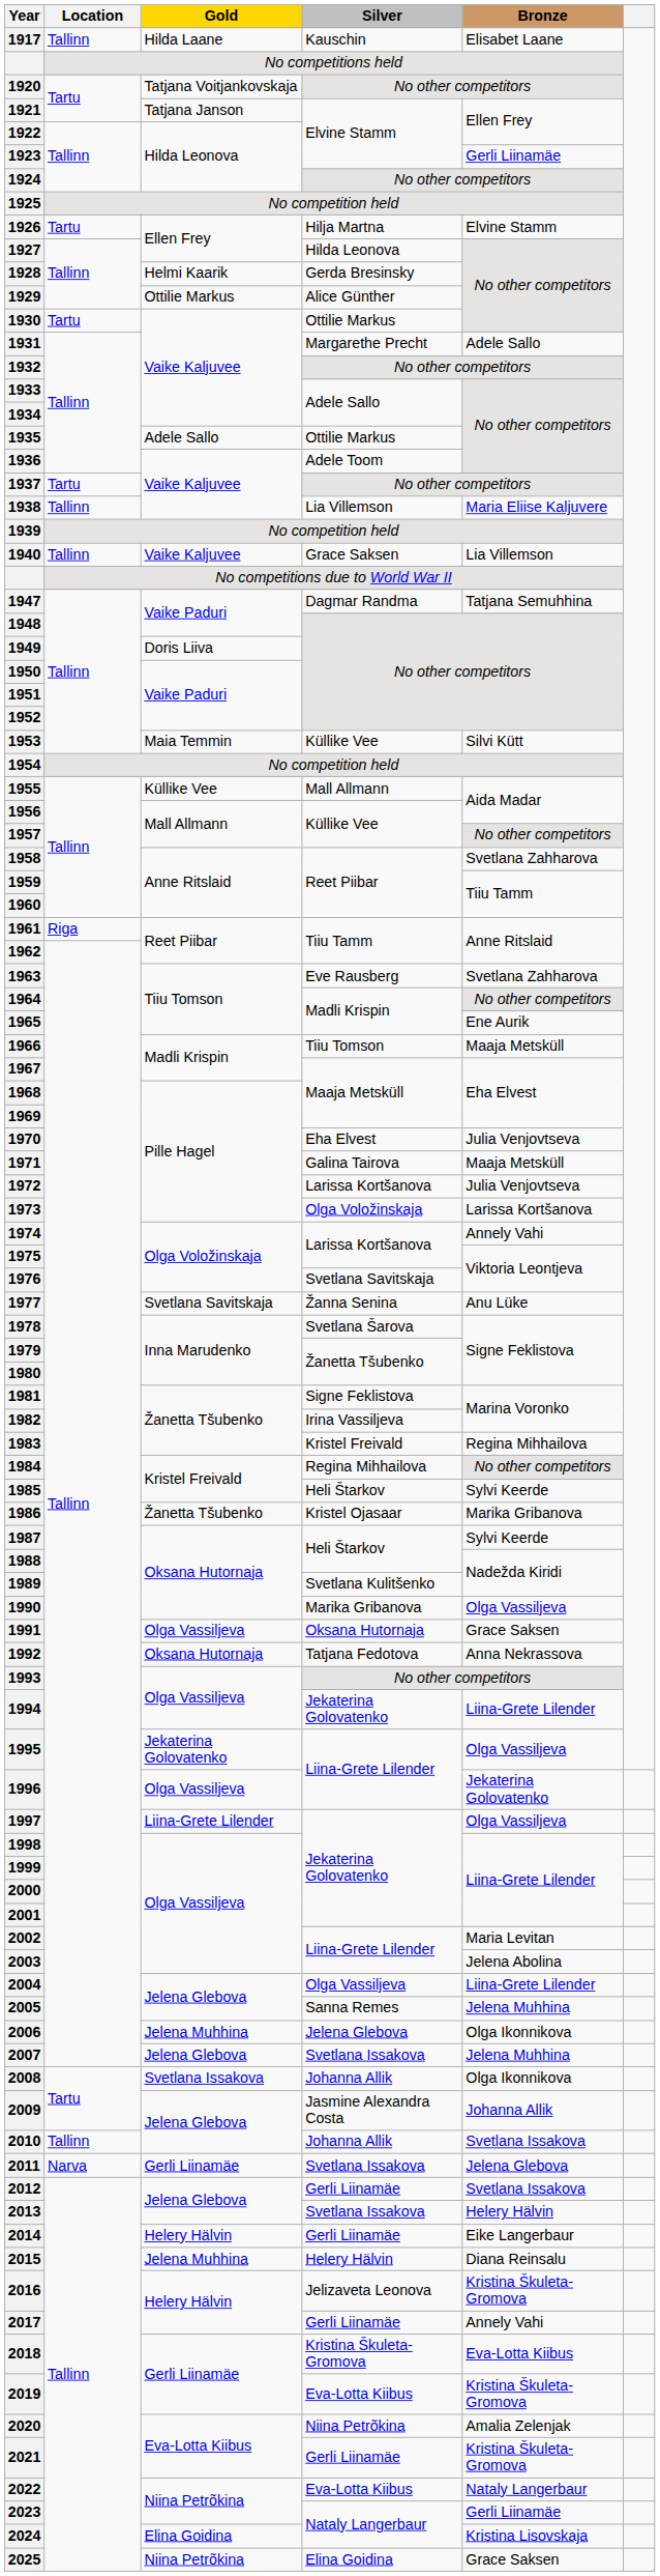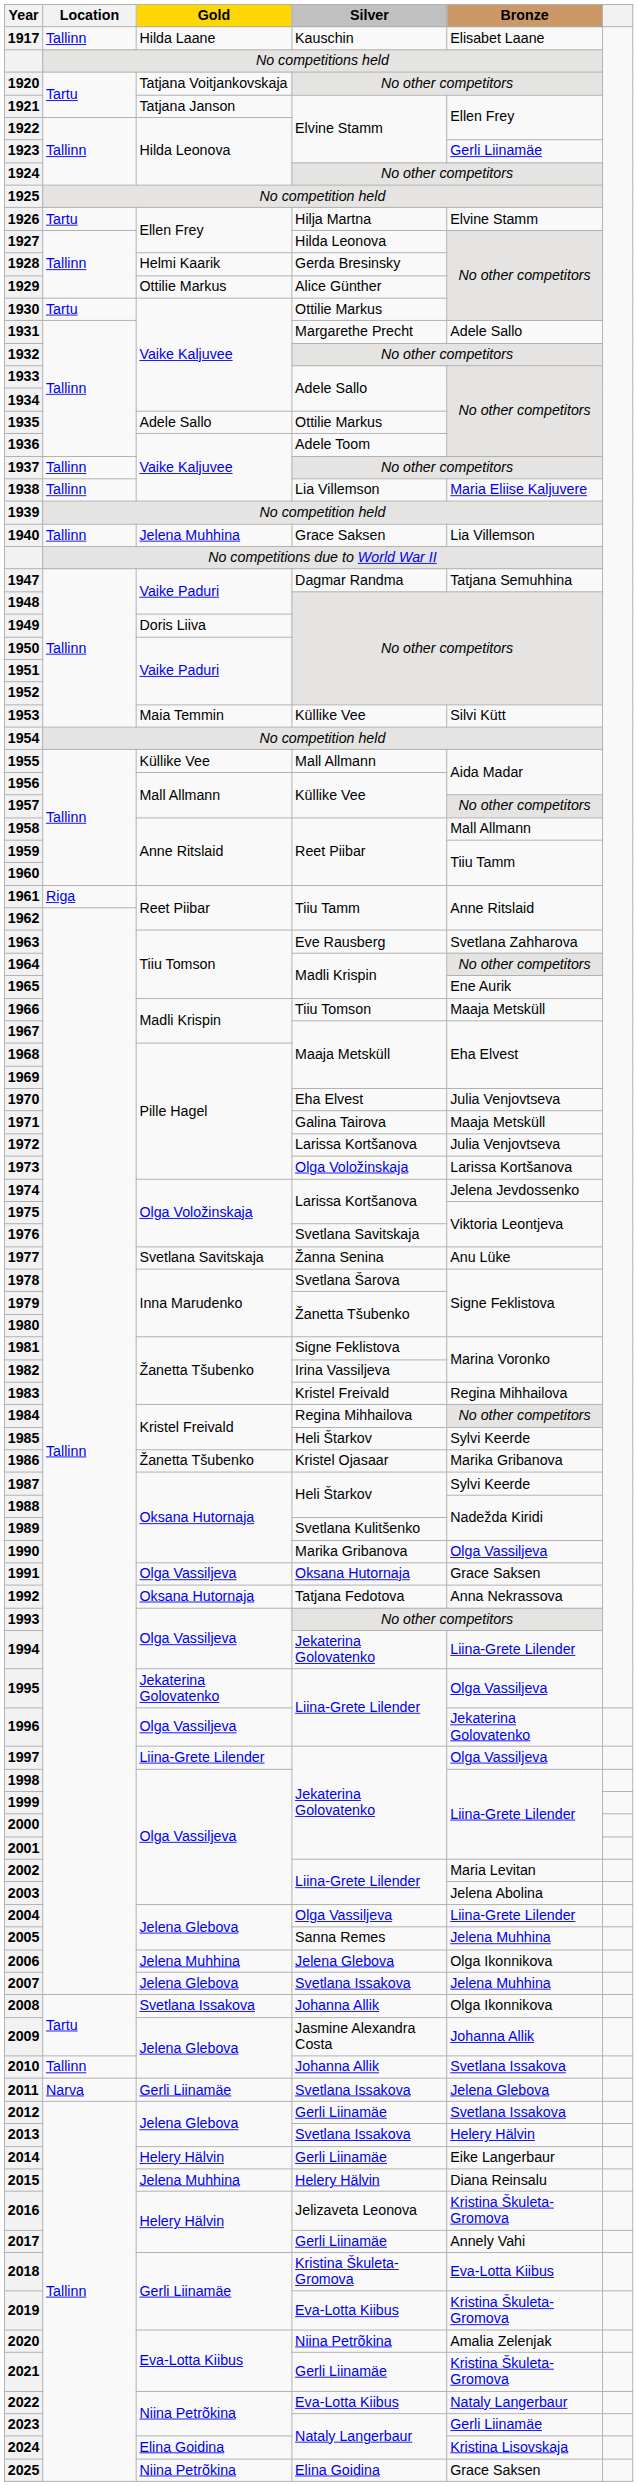 <table class="wikitable unsortable" style="text-align:left; width:80%">
 <tr>
 <th scope="col" style="text-align:center; width:5%">Year</th>
 <th scope="col" style="text-align:center; width:15%">Location</th>
 <th scope="col" style="text-align:center; width:25%; background:gold">Gold</th>
 <th scope="col" style="text-align:center; width:25%; background:silver">Silver</th>
 <th scope="col" style="text-align:center; width:25%; background:#c96">Bronze</th>
 <th scope="col" style="text-align:center; width:5%"></th>
 </tr>
 <tr>
 <th scope="row" style="text-align:left">1917</th>
 <td><a href='#'>Tallinn</a></td>
 <td>Hilda Laane</td>
 <td>Kauschin</td>
 <td>Elisabet Laane</td>
 <td rowspan="73"><strong></strong></td>
 </tr>
 <tr>
 <th scope="row" style="text-align:left"></th>
 <td colspan="4" align="center" bgcolor="e5e4e2"><em>No competitions held</em></td>
 </tr>
 <tr>
 <th scope="row" style="text-align:left">1920</th>
 <td rowspan="2"><a href='#'>Tartu</a></td>
 <td>Tatjana Voitjankovskaja</td>
 <td colspan="2" align="center" bgcolor="e5e4e2"><em>No other competitors</em></td>
 </tr>
 <tr>
 <th scope="row" style="text-align:left">1921</th>
 <td>Tatjana Janson</td>
 <td rowspan="3">Elvine Stamm</td>
 <td rowspan="2">Ellen Frey</td>
 </tr>
 <tr>
 <th scope="row" style="text-align:left">1922</th>
 <td rowspan="3"><a href='#'>Tallinn</a></td>
 <td rowspan="3">Hilda Leonova</td>
 </tr>
 <tr>
 <th scope="row" style="text-align:left">1923</th>
 <td><a href='#'>Gerli Liinamäe</a></td>
 </tr>
 <tr>
 <th scope="row" style="text-align:left">1924</th>
 <td colspan="2" align="center" bgcolor="e5e4e2"><em>No other competitors</em></td>
 </tr>
 <tr>
 <th scope="row" style="text-align:left">1925</th>
 <td colspan="4" align="center" bgcolor="e5e4e2"><em>No competition held</em></td>
 </tr>
 <tr>
 <th scope="row" style="text-align:left">1926</th>
 <td><a href='#'>Tartu</a></td>
 <td rowspan="2">Ellen Frey</td>
 <td>Hilja Martna</td>
 <td>Elvine Stamm</td>
 </tr>
 <tr>
 <th scope="row" style="text-align:left">1927</th>
 <td rowspan="3"><a href='#'>Tallinn</a></td>
 <td>Hilda Leonova</td>
 <td rowspan="4" align="center" bgcolor="e5e4e2"><em>No other competitors</em></td>
 </tr>
 <tr>
 <th scope="row" style="text-align:left">1928</th>
 <td>Helmi Kaarik</td>
 <td>Gerda Bresinsky</td>
 </tr>
 <tr>
 <th scope="row" style="text-align:left">1929</th>
 <td>Ottilie Markus</td>
 <td>Alice Günther</td>
 </tr>
 <tr>
 <th scope="row" style="text-align:left">1930</th>
 <td><a href='#'>Tartu</a></td>
 <td rowspan="5"><a href='#'>Vaike Kaljuvee</a></td>
 <td>Ottilie Markus</td>
 </tr>
 <tr>
 <th scope="row" style="text-align:left">1931</th>
 <td rowspan="6"><a href='#'>Tallinn</a></td>
 <td>Margarethe Precht</td>
 <td>Adele Sallo</td>
 </tr>
 <tr>
 <th scope="row" style="text-align:left">1932</th>
 <td colspan="2" align="center" bgcolor="e5e4e2"><em>No other competitors</em></td>
 </tr>
 <tr>
 <th scope="row" style="text-align:left">1933</th>
 <td rowspan="2">Adele Sallo</td>
 <td rowspan="4" align="center" bgcolor="e5e4e2"><em>No other competitors</em></td>
 </tr>
 <tr>
 <th scope="row" style="text-align:left">1934</th>
 </tr>
 <tr>
 <th scope="row" style="text-align:left">1935</th>
 <td>Adele Sallo</td>
 <td>Ottilie Markus</td>
 </tr>
 <tr>
 <th scope="row" style="text-align:left">1936</th>
 <td rowspan="3"><a href='#'>Vaike Kaljuvee</a></td>
 <td>Adele Toom</td>
 </tr>
 <tr>
 <th scope="row" style="text-align:left">1937</th>
-<td><a href='#'>Tartu</a></td>
+<td><a href='#'>Tallinn</a></td>
 <td colspan="2" align="center" bgcolor="e5e4e2"><em>No other competitors</em></td>
 </tr>
 <tr>
 <th scope="row" style="text-align:left">1938</th>
 <td><a href='#'>Tallinn</a></td>
 <td>Lia Villemson</td>
 <td><a href='#'>Maria Eliise Kaljuvere</a></td>
 </tr>
 <tr>
 <th scope="row" style="text-align:left">1939</th>
 <td colspan="4" align="center" bgcolor="e5e4e2"><em>No competition held</em></td>
 </tr>
 <tr>
 <th scope="row" style="text-align:left">1940</th>
 <td><a href='#'>Tallinn</a></td>
-<td><a href='#'>Vaike Kaljuvee</a></td>
+<td><a href='#'>Jelena Muhhina</a></td>
 <td>Grace Saksen</td>
 <td>Lia Villemson</td>
 </tr>
 <tr>
 <th scope="row" style="text-align:left"></th>
 <td colspan="4" align="center" bgcolor="e5e4e2"><em>No competitions due to <a href='#'>World War II</a></em></td>
 </tr>
 <tr>
 <th scope="row" style="text-align:left">1947</th>
 <td rowspan="7"><a href='#'>Tallinn</a></td>
 <td rowspan="2"><a href='#'>Vaike Paduri</a></td>
 <td>Dagmar Randma</td>
 <td>Tatjana Semuhhina</td>
 </tr>
 <tr>
 <th scope="row" style="text-align:left">1948</th>
 <td colspan="2" rowspan="5" align="center" bgcolor="e5e4e2"><em>No other competitors</em></td>
 </tr>
 <tr>
 <th scope="row" style="text-align:left">1949</th>
 <td>Doris Liiva</td>
 </tr>
 <tr>
 <th scope="row" style="text-align:left">1950</th>
 <td rowspan="3"><a href='#'>Vaike Paduri</a></td>
 </tr>
 <tr>
 <th scope="row" style="text-align:left">1951</th>
 </tr>
 <tr>
 <th scope="row" style="text-align:left">1952</th>
 </tr>
 <tr>
 <th scope="row" style="text-align:left">1953</th>
 <td>Maia Temmin</td>
 <td>Küllike Vee</td>
 <td>Silvi Kütt</td>
 </tr>
 <tr>
 <th scope="row" style="text-align:left">1954</th>
 <td colspan="4" align="center" bgcolor="e5e4e2"><em>No competition held</em></td>
 </tr>
 <tr>
 <th scope="row" style="text-align:left">1955</th>
 <td rowspan="6"><a href='#'>Tallinn</a></td>
 <td>Küllike Vee</td>
 <td>Mall Allmann</td>
 <td rowspan="2">Aida Madar</td>
 </tr>
 <tr>
 <th scope="row" style="text-align:left">1956</th>
 <td rowspan="2">Mall Allmann</td>
 <td rowspan="2">Küllike Vee</td>
 </tr>
 <tr>
 <th scope="row" style="text-align:left">1957</th>
 <td align="center" bgcolor="e5e4e2"><em>No other competitors</em></td>
 </tr>
 <tr>
 <th scope="row" style="text-align:left">1958</th>
 <td rowspan="3">Anne Ritslaid</td>
 <td rowspan="3">Reet Piibar</td>
-<td>Svetlana Zahharova</td>
+<td>Mall Allmann</td>
 </tr>
 <tr>
 <th scope="row" style="text-align:left">1959</th>
 <td rowspan="2">Tiiu Tamm</td>
 </tr>
 <tr>
 <th scope="row" style="text-align:left">1960</th>
 </tr>
 <tr>
 <th scope="row" style="text-align:left">1961</th>
 <td> <a href='#'>Riga</a></td>
 <td rowspan="2">Reet Piibar</td>
 <td rowspan="2">Tiiu Tamm</td>
 <td rowspan="2">Anne Ritslaid</td>
 </tr>
 <tr>
 <th scope="row" style="text-align:left">1962</th>
 <td rowspan="46"><a href='#'>Tallinn</a></td>
 </tr>
 <tr>
 <th scope="row" style="text-align:left">1963</th>
 <td rowspan="3">Tiiu Tomson</td>
 <td>Eve Rausberg</td>
 <td>Svetlana Zahharova</td>
 </tr>
 <tr>
 <th scope="row" style="text-align:left">1964</th>
 <td rowspan="2">Madli Krispin</td>
 <td align="center" bgcolor="e5e4e2"><em>No other competitors</em></td>
 </tr>
 <tr>
 <th scope="row" style="text-align:left">1965</th>
 <td>Ene Aurik</td>
 </tr>
 <tr>
 <th scope="row" style="text-align:left">1966</th>
 <td rowspan="2">Madli Krispin</td>
 <td>Tiiu Tomson</td>
 <td>Maaja Metsküll</td>
 </tr>
 <tr>
 <th scope="row" style="text-align:left">1967</th>
 <td rowspan="3">Maaja Metsküll</td>
 <td rowspan="3">Eha Elvest</td>
 </tr>
 <tr>
 <th scope="row" style="text-align:left">1968</th>
 <td rowspan="6">Pille Hagel</td>
 </tr>
 <tr>
 <th scope="row" style="text-align:left">1969</th>
 </tr>
 <tr>
 <th scope="row" style="text-align:left">1970</th>
 <td>Eha Elvest</td>
 <td>Julia Venjovtseva</td>
 </tr>
 <tr>
 <th scope="row" style="text-align:left">1971</th>
 <td>Galina Tairova</td>
 <td>Maaja Metsküll</td>
 </tr>
 <tr>
 <th scope="row" style="text-align:left">1972</th>
 <td>Larissa Kortšanova</td>
 <td>Julia Venjovtseva</td>
 </tr>
 <tr>
 <th scope="row" style="text-align:left">1973</th>
 <td><a href='#'>Olga Voložinskaja</a></td>
 <td>Larissa Kortšanova</td>
 </tr>
 <tr>
 <th scope="row" style="text-align:left">1974</th>
 <td rowspan="3"><a href='#'>Olga Voložinskaja</a></td>
 <td rowspan="2">Larissa Kortšanova</td>
-<td>Annely Vahi</td>
+<td>Jelena Jevdossenko</td>
 </tr>
 <tr>
 <th scope="row" style="text-align:left">1975</th>
 <td rowspan="2">Viktoria Leontjeva</td>
 </tr>
 <tr>
 <th scope="row" style="text-align:left">1976</th>
 <td>Svetlana Savitskaja</td>
 </tr>
 <tr>
 <th scope="row" style="text-align:left">1977</th>
 <td>Svetlana Savitskaja</td>
 <td>Žanna Senina</td>
 <td>Anu Lüke</td>
 </tr>
 <tr>
 <th scope="row" style="text-align:left">1978</th>
 <td rowspan="3">Inna Marudenko</td>
 <td>Svetlana Šarova</td>
 <td rowspan="3">Signe Feklistova</td>
 </tr>
 <tr>
 <th scope="row" style="text-align:left">1979</th>
 <td rowspan="2">Žanetta Tšubenko</td>
 </tr>
 <tr>
 <th scope="row" style="text-align:left">1980</th>
 </tr>
 <tr>
 <th scope="row" style="text-align:left">1981</th>
 <td rowspan="3">Žanetta Tšubenko</td>
 <td>Signe Feklistova</td>
 <td rowspan="2">Marina Voronko</td>
 </tr>
 <tr>
 <th scope="row" style="text-align:left">1982</th>
 <td>Irina Vassiljeva</td>
 </tr>
 <tr>
 <th scope="row" style="text-align:left">1983</th>
 <td>Kristel Freivald</td>
 <td>Regina Mihhailova</td>
 </tr>
 <tr>
 <th scope="row" style="text-align:left">1984</th>
 <td rowspan="2">Kristel Freivald</td>
 <td>Regina Mihhailova</td>
 <td align="center" bgcolor="e5e4e2"><em>No other competitors</em></td>
 </tr>
 <tr>
 <th scope="row" style="text-align:left">1985</th>
 <td>Heli Štarkov</td>
 <td>Sylvi Keerde</td>
 </tr>
 <tr>
 <th scope="row" style="text-align:left">1986</th>
 <td>Žanetta Tšubenko</td>
 <td>Kristel Ojasaar</td>
 <td>Marika Gribanova</td>
 </tr>
 <tr>
 <th scope="row" style="text-align:left">1987</th>
 <td rowspan="4"><a href='#'>Oksana Hutornaja</a></td>
 <td rowspan="2">Heli Štarkov</td>
 <td>Sylvi Keerde</td>
 </tr>
 <tr>
 <th scope="row" style="text-align:left">1988</th>
 <td rowspan="2">Nadežda Kiridi</td>
 </tr>
 <tr>
 <th scope="row" style="text-align:left">1989</th>
 <td>Svetlana Kulitšenko</td>
 </tr>
 <tr>
 <th scope="row" style="text-align:left">1990</th>
 <td>Marika Gribanova</td>
 <td><a href='#'>Olga Vassiljeva</a></td>
 </tr>
 <tr>
 <th scope="row" style="text-align:left">1991</th>
 <td><a href='#'>Olga Vassiljeva</a></td>
 <td><a href='#'>Oksana Hutornaja</a></td>
 <td>Grace Saksen</td>
 </tr>
 <tr>
 <th scope="row" style="text-align:left">1992</th>
 <td><a href='#'>Oksana Hutornaja</a></td>
 <td>Tatjana Fedotova</td>
 <td>Anna Nekrassova</td>
 </tr>
 <tr>
 <th scope="row" style="text-align:left">1993</th>
 <td rowspan="2"><a href='#'>Olga Vassiljeva</a></td>
 <td colspan="2" align="center" bgcolor="e5e4e2"><em>No other competitors</em></td>
 </tr>
 <tr>
 <th scope="row" style="text-align:left">1994</th>
 <td><a href='#'>Jekaterina Golovatenko</a></td>
 <td><a href='#'>Liina-Grete Lilender</a></td>
 </tr>
 <tr>
 <th scope="row" style="text-align:left">1995</th>
 <td><a href='#'>Jekaterina Golovatenko</a></td>
 <td rowspan="2"><a href='#'>Liina-Grete Lilender</a></td>
 <td><a href='#'>Olga Vassiljeva</a></td>
 </tr>
 <tr>
 <th scope="row" style="text-align:left">1996</th>
 <td><a href='#'>Olga Vassiljeva</a></td>
 <td><a href='#'>Jekaterina Golovatenko</a></td>
 <td></td>
 </tr>
 <tr>
 <th scope="row" style="text-align:left">1997</th>
 <td><a href='#'>Liina-Grete Lilender</a></td>
 <td rowspan="5"><a href='#'>Jekaterina Golovatenko</a></td>
 <td><a href='#'>Olga Vassiljeva</a></td>
 <td></td>
 </tr>
 <tr>
 <th scope="row" style="text-align:left">1998</th>
 <td rowspan="6"><a href='#'>Olga Vassiljeva</a></td>
 <td rowspan="4"><a href='#'>Liina-Grete Lilender</a></td>
 <td></td>
 </tr>
 <tr>
 <th scope="row" style="text-align:left">1999</th>
 <td></td>
 </tr>
 <tr>
 <th scope="row" style="text-align:left">2000</th>
 <td></td>
 </tr>
 <tr>
 <th scope="row" style="text-align:left">2001</th>
 <td></td>
 </tr>
 <tr>
 <th scope="row" style="text-align:left">2002</th>
 <td rowspan="2"><a href='#'>Liina-Grete Lilender</a></td>
 <td>Maria Levitan</td>
 <td></td>
 </tr>
 <tr>
 <th scope="row" style="text-align:left">2003</th>
 <td>Jelena Abolina</td>
 <td></td>
 </tr>
 <tr>
 <th scope="row" style="text-align:left">2004</th>
 <td rowspan="2"><a href='#'>Jelena Glebova</a></td>
 <td><a href='#'>Olga Vassiljeva</a></td>
 <td><a href='#'>Liina-Grete Lilender</a></td>
 <td></td>
 </tr>
 <tr>
 <th scope="row" style="text-align:left">2005</th>
 <td>Sanna Remes</td>
 <td><a href='#'>Jelena Muhhina</a></td>
 <td></td>
 </tr>
 <tr>
 <th scope="row" style="text-align:left">2006</th>
 <td><a href='#'>Jelena Muhhina</a></td>
 <td><a href='#'>Jelena Glebova</a></td>
 <td>Olga Ikonnikova</td>
 <td></td>
 </tr>
 <tr>
 <th scope="row" style="text-align:left">2007</th>
 <td><a href='#'>Jelena Glebova</a></td>
 <td><a href='#'>Svetlana Issakova</a></td>
 <td><a href='#'>Jelena Muhhina</a></td>
 <td></td>
 </tr>
 <tr>
 <th scope="row" style="text-align:left">2008</th>
 <td rowspan="2"><a href='#'>Tartu</a></td>
 <td><a href='#'>Svetlana Issakova</a></td>
 <td><a href='#'>Johanna Allik</a></td>
 <td>Olga Ikonnikova</td>
 <td></td>
 </tr>
 <tr>
 <th scope="row" style="text-align:left">2009</th>
 <td rowspan="2"><a href='#'>Jelena Glebova</a></td>
 <td>Jasmine Alexandra Costa</td>
 <td><a href='#'>Johanna Allik</a></td>
 <td></td>
 </tr>
 <tr>
 <th scope="row" style="text-align:left">2010</th>
 <td><a href='#'>Tallinn</a></td>
 <td><a href='#'>Johanna Allik</a></td>
 <td><a href='#'>Svetlana Issakova</a></td>
 <td></td>
 </tr>
 <tr>
 <th scope="row" style="text-align:left">2011</th>
 <td><a href='#'>Narva</a></td>
 <td><a href='#'>Gerli Liinamäe</a></td>
 <td><a href='#'>Svetlana Issakova</a></td>
 <td><a href='#'>Jelena Glebova</a></td>
 <td></td>
 </tr>
 <tr>
 <th scope="row" style="text-align:left">2012</th>
 <td rowspan="14"><a href='#'>Tallinn</a></td>
 <td rowspan="2"><a href='#'>Jelena Glebova</a></td>
 <td><a href='#'>Gerli Liinamäe</a></td>
 <td><a href='#'>Svetlana Issakova</a></td>
 <td></td>
 </tr>
 <tr>
 <th scope="row" style="text-align:left">2013</th>
 <td><a href='#'>Svetlana Issakova</a></td>
 <td><a href='#'>Helery Hälvin</a></td>
 <td></td>
 </tr>
 <tr>
 <th scope="row" style="text-align:left">2014</th>
 <td><a href='#'>Helery Hälvin</a></td>
 <td><a href='#'>Gerli Liinamäe</a></td>
 <td>Eike Langerbaur</td>
 <td></td>
 </tr>
 <tr>
 <th scope="row" style="text-align:left">2015</th>
 <td><a href='#'>Jelena Muhhina</a></td>
 <td><a href='#'>Helery Hälvin</a></td>
 <td>Diana Reinsalu</td>
 <td></td>
 </tr>
 <tr>
 <th scope="row" style="text-align:left">2016</th>
 <td rowspan="2"><a href='#'>Helery Hälvin</a></td>
 <td>Jelizaveta Leonova</td>
 <td><a href='#'>Kristina Škuleta-Gromova</a></td>
 <td></td>
 </tr>
 <tr>
 <th scope="row" style="text-align:left">2017</th>
 <td><a href='#'>Gerli Liinamäe</a></td>
 <td>Annely Vahi</td>
 <td></td>
 </tr>
 <tr>
 <th scope="row" style="text-align:left">2018</th>
 <td rowspan="2"><a href='#'>Gerli Liinamäe</a></td>
 <td><a href='#'>Kristina Škuleta-Gromova</a></td>
 <td><a href='#'>Eva-Lotta Kiibus</a></td>
 <td></td>
 </tr>
 <tr>
 <th scope="row" style="text-align:left">2019</th>
 <td><a href='#'>Eva-Lotta Kiibus</a></td>
 <td><a href='#'>Kristina Škuleta-Gromova</a></td>
 <td></td>
 </tr>
 <tr>
 <th scope="row" style="text-align:left">2020</th>
 <td rowspan="2"><a href='#'>Eva-Lotta Kiibus</a></td>
 <td><a href='#'>Niina Petrõkina</a></td>
 <td>Amalia Zelenjak</td>
 <td></td>
 </tr>
 <tr>
 <th scope="row" style="text-align:left">2021</th>
 <td><a href='#'>Gerli Liinamäe</a></td>
 <td><a href='#'>Kristina Škuleta-Gromova</a></td>
 <td></td>
 </tr>
 <tr>
 <th scope="row" style="text-align:left">2022</th>
 <td rowspan="2"><a href='#'>Niina Petrõkina</a></td>
 <td><a href='#'>Eva-Lotta Kiibus</a></td>
 <td><a href='#'>Nataly Langerbaur</a></td>
 <td></td>
 </tr>
 <tr>
 <th scope="row" style="text-align:left">2023</th>
 <td rowspan="2"><a href='#'>Nataly Langerbaur</a></td>
 <td><a href='#'>Gerli Liinamäe</a></td>
 <td></td>
 </tr>
 <tr>
 <th scope="row" style="text-align:left">2024</th>
 <td><a href='#'>Elina Goidina</a></td>
 <td><a href='#'>Kristina Lisovskaja</a></td>
 <td></td>
 </tr>
 <tr>
 <th scope="row" style="text-align:left">2025</th>
 <td><a href='#'>Niina Petrõkina</a></td>
 <td><a href='#'>Elina Goidina</a></td>
 <td>Grace Saksen</td>
 <td></td>
 </tr>
 </table>
